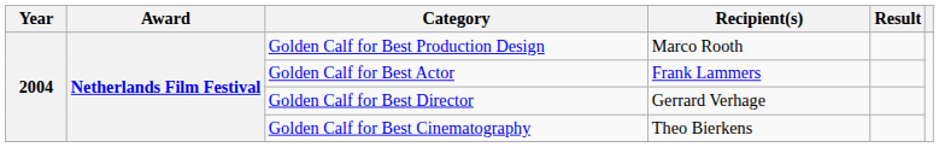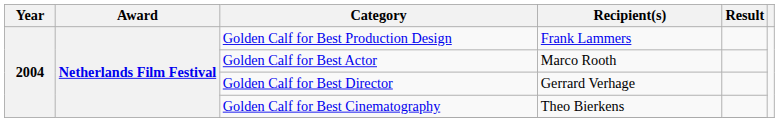 <table class="wikitable sortable plainrowheaders">
 <tr>
 <th scope="col" ! style="width:50px;">Year</th>
 <th scope="col" data-sort-type="date">Award</th>
 <th scope="col" ! style="width:350px;">Category</th>
 <th scope="col" ! style="width:200px;">Recipient(s)</th>
 <th scope="col">Result</th>
 <th scope="col" class="unsortable"></th>
 </tr>
 <tr>
 <th scope="row" rowspan="6">2004</th>
 <th scope="row" rowspan="6"><a href='#'>Netherlands Film Festival</a></th>
 <td><a href='#'>Golden Calf for Best Production Design</a></td>
-<td>Marco Rooth</td>
+<td><a href='#'>Frank Lammers</a></td>
 <td></td>
 <td rowspan="6"></td>
 </tr>
 <tr>
 <td><a href='#'>Golden Calf for Best Actor</a></td>
-<td><a href='#'>Frank Lammers</a></td>
+<td>Marco Rooth</td>
 <td></td>
 </tr>
 <tr>
 <td><a href='#'>Golden Calf for Best Director</a></td>
 <td>Gerrard Verhage</td>
 <td></td>
 </tr>
 <tr>
 <td><a href='#'>Golden Calf for Best Cinematography</a></td>
 <td>Theo Bierkens</td>
 <td></td>
 </tr>
 <tr>
 </tr>
 </table>
